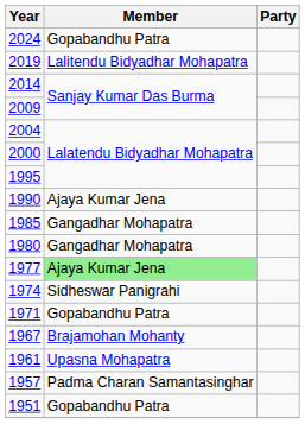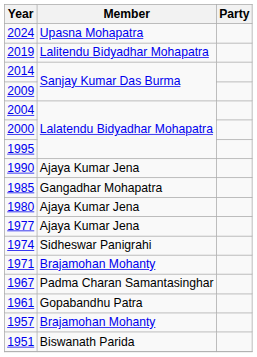 <table class="wikitable sortable">
 <tr>
 <th>Year</th>
 <th>Member</th>
 <th colspan=2>Party</th>
 </tr>
 <tr>
 <td><a href='#'>2024</a></td>
-<td>Gopabandhu Patra</td>
+<td><a href='#'>Upasna Mohapatra</a></td>
 <td></td>
 </tr>
 <tr>
 <td><a href='#'>2019</a></td>
 <td><a href='#'>Lalitendu Bidyadhar Mohapatra</a></td>
 <td></td>
 </tr>
 <tr>
 <td><a href='#'>2014</a></td>
 <td rowspan=2><a href='#'>Sanjay Kumar Das Burma</a></td>
 <td></td>
 </tr>
 <tr>
 <td><a href='#'>2009</a></td>
 <td></td>
 </tr>
 <tr>
 <td><a href='#'>2004</a></td>
 <td rowspan=3><a href='#'>Lalatendu Bidyadhar Mohapatra</a></td>
 <td></td>
 </tr>
 <tr>
 <td><a href='#'>2000</a></td>
 <td></td>
 </tr>
 <tr>
 <td><a href='#'>1995</a></td>
 <td></td>
 </tr>
 <tr>
 <td><a href='#'>1990</a></td>
 <td>Ajaya Kumar Jena</td>
 <td></td>
 </tr>
 <tr>
 <td><a href='#'>1985</a></td>
 <td>Gangadhar Mohapatra</td>
 <td></td>
 </tr>
 <tr>
 <td><a href='#'>1980</a></td>
-<td>Gangadhar Mohapatra</td>
+<td>Ajaya Kumar Jena</td>
 <td></td>
 </tr>
 <tr>
 <td><a href='#'>1977</a></td>
-<td style="background: lightgreen;">Ajaya Kumar Jena</td>
+<td>Ajaya Kumar Jena</td>
 <td></td>
 </tr>
 <tr>
 <td><a href='#'>1974</a></td>
 <td>Sidheswar Panigrahi</td>
 <td></td>
 </tr>
 <tr>
 <td><a href='#'>1971</a></td>
+<td><a href='#'>Brajamohan Mohanty</a></td>
+<td></td>
+</tr>
+<tr>
+<td><a href='#'>1967</a></td>
+<td>Padma Charan Samantasinghar</td>
+<td></td>
+</tr>
+<tr>
+<td><a href='#'>1961</a></td>
 <td>Gopabandhu Patra</td>
 <td></td>
 </tr>
 <tr>
-<td><a href='#'>1967</a></td>
+<td><a href='#'>1957</a></td>
 <td><a href='#'>Brajamohan Mohanty</a></td>
 <td></td>
 </tr>
 <tr>
-<td><a href='#'>1961</a></td>
-<td><a href='#'>Upasna Mohapatra</a></td>
-<td></td>
-</tr>
-<tr>
-<td><a href='#'>1957</a></td>
-<td>Padma Charan Samantasinghar</td>
-<td></td>
-</tr>
-<tr>
 <td><a href='#'>1951</a></td>
-<td>Gopabandhu Patra</td>
+<td>Biswanath Parida</td>
 <td></td>
 </tr>
 <tr>
 </tr>
 </table>
